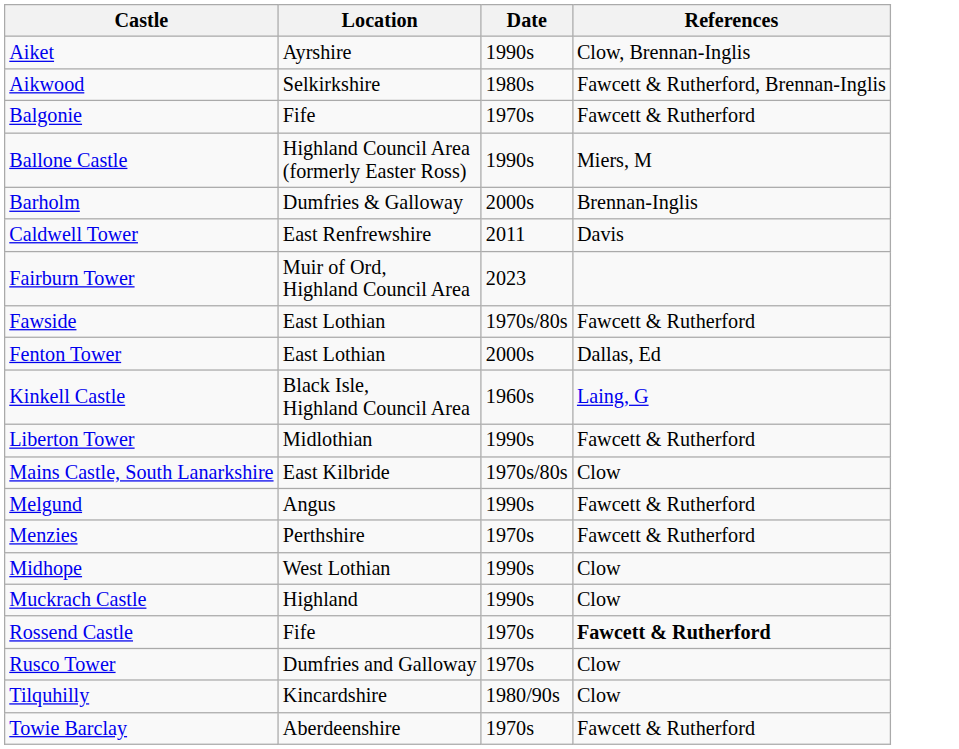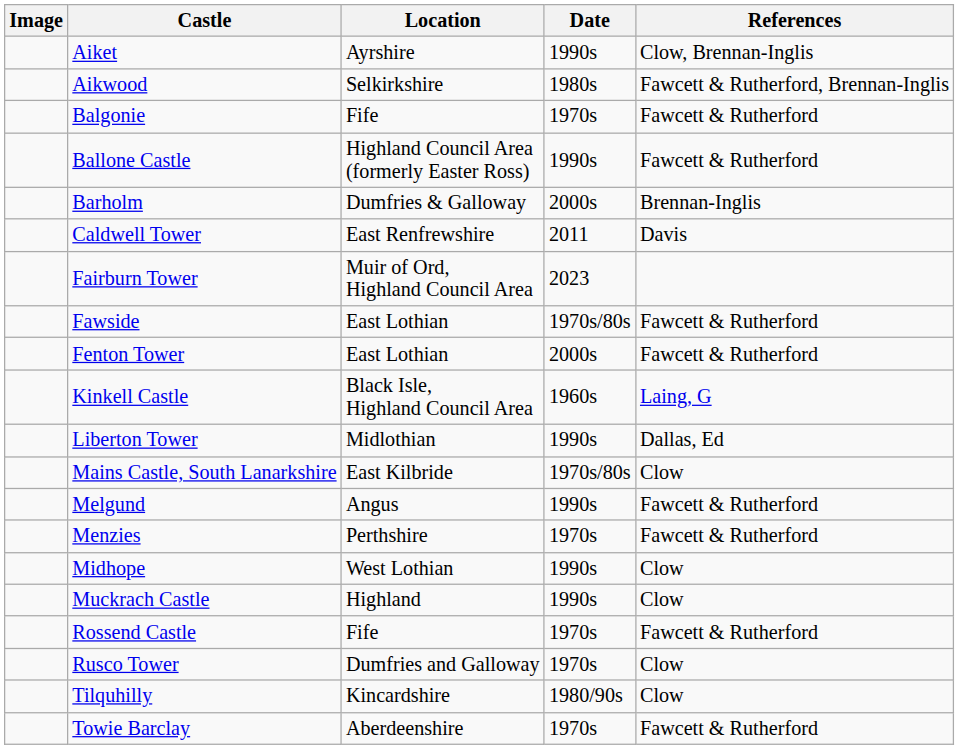 <table class="wikitable sortable">
 <tr>
+<th class=unsortable>Image</th>
 <th>Castle</th>
 <th>Location</th>
 <th>Date</th>
 <th>References</th>
 </tr>
 <tr>
+<td></td>
 <td><a href='#'>Aiket</a></td>
 <td>Ayrshire</td>
 <td>1990s</td>
 <td>Clow, Brennan-Inglis</td>
 </tr>
 <tr>
+<td></td>
 <td><a href='#'>Aikwood</a></td>
 <td>Selkirkshire</td>
 <td>1980s</td>
 <td>Fawcett & Rutherford, Brennan-Inglis</td>
 </tr>
 <tr>
+<td></td>
 <td><a href='#'>Balgonie</a></td>
 <td>Fife</td>
 <td>1970s</td>
 <td>Fawcett & Rutherford</td>
 </tr>
 <tr>
+<td></td>
 <td><a href='#'>Ballone Castle</a></td>
 <td>Highland Council Area<br>(formerly Easter Ross)</td>
 <td>1990s</td>
-<td>Miers, M  </td>
+<td>Fawcett & Rutherford</td>
 </tr>
 <tr>
+<td></td>
 <td><a href='#'>Barholm</a></td>
 <td>Dumfries & Galloway</td>
 <td>2000s</td>
 <td>Brennan-Inglis</td>
 </tr>
 <tr>
+<td></td>
 <td><a href='#'>Caldwell Tower</a></td>
 <td>East Renfrewshire</td>
 <td>2011</td>
 <td>Davis</td>
 </tr>
 <tr>
+<td></td>
 <td><a href='#'>Fairburn Tower</a></td>
 <td>Muir of Ord,<br>Highland Council Area</td>
 <td>2023</td>
 <td></td>
 </tr>
 <tr>
+<td></td>
 <td><a href='#'>Fawside</a></td>
 <td>East Lothian</td>
 <td>1970s/80s</td>
 <td>Fawcett & Rutherford</td>
 </tr>
 <tr>
+<td></td>
 <td><a href='#'>Fenton Tower</a></td>
 <td>East Lothian</td>
 <td>2000s</td>
-<td>Dallas, Ed</td>
+<td>Fawcett & Rutherford</td>
 </tr>
 <tr>
+<td></td>
 <td><a href='#'>Kinkell Castle</a></td>
 <td>Black Isle,<br>Highland Council Area</td>
 <td>1960s</td>
 <td><a href='#'>Laing, G</a>  </td>
 </tr>
 <tr>
+<td></td>
 <td><a href='#'>Liberton Tower</a></td>
 <td>Midlothian</td>
 <td>1990s</td>
-<td>Fawcett & Rutherford</td>
+<td>Dallas, Ed</td>
 </tr>
 <tr>
+<td></td>
 <td><a href='#'>Mains Castle, South Lanarkshire</a></td>
 <td>East Kilbride</td>
 <td>1970s/80s</td>
 <td>Clow</td>
 </tr>
 <tr>
+<td></td>
 <td><a href='#'>Melgund</a></td>
 <td>Angus</td>
 <td>1990s</td>
 <td>Fawcett & Rutherford</td>
 </tr>
 <tr>
+<td></td>
 <td><a href='#'>Menzies</a></td>
 <td>Perthshire</td>
 <td>1970s</td>
 <td>Fawcett & Rutherford</td>
 </tr>
 <tr>
+<td></td>
 <td><a href='#'>Midhope</a></td>
 <td>West Lothian</td>
 <td>1990s</td>
 <td>Clow</td>
 </tr>
 <tr>
+<td></td>
 <td><a href='#'>Muckrach Castle</a></td>
 <td>Highland</td>
 <td>1990s</td>
 <td>Clow</td>
 </tr>
 <tr>
+<td></td>
 <td><a href='#'>Rossend Castle</a></td>
 <td>Fife</td>
 <td>1970s</td>
-<td><strong>Fawcett & Rutherford</strong></td>
+<td>Fawcett & Rutherford</td>
 </tr>
 <tr>
+<td></td>
 <td><a href='#'>Rusco Tower</a></td>
 <td>Dumfries and Galloway</td>
 <td>1970s</td>
 <td>Clow</td>
 </tr>
 <tr>
+<td></td>
 <td><a href='#'>Tilquhilly</a></td>
 <td>Kincardshire</td>
 <td>1980/90s</td>
 <td>Clow</td>
 </tr>
 <tr>
+<td></td>
 <td><a href='#'>Towie Barclay</a></td>
 <td>Aberdeenshire</td>
 <td>1970s</td>
 <td>Fawcett & Rutherford</td>
 </tr>
 </table>
